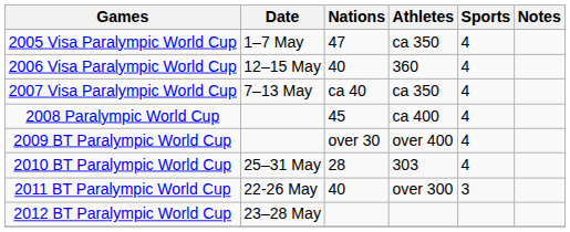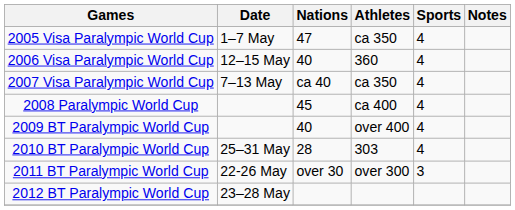 <table class="wikitable">
 <tr>
 <th>Games</th>
 <th>Date</th>
 <th>Nations</th>
 <th>Athletes</th>
 <th>Sports</th>
 <th>Notes</th>
 </tr>
 <tr>
 <td align="center"><a href='#'>2005 Visa Paralympic World Cup</a></td>
 <td>1–7 May</td>
 <td>47</td>
 <td>ca 350</td>
 <td>4</td>
 <td></td>
 </tr>
 <tr>
 <td align="center"><a href='#'>2006 Visa Paralympic World Cup</a></td>
 <td>12–15 May</td>
 <td>40</td>
 <td>360</td>
 <td>4</td>
 <td></td>
 </tr>
 <tr>
 <td align="center"><a href='#'>2007 Visa Paralympic World Cup</a></td>
 <td>7–13 May</td>
 <td>ca 40</td>
 <td>ca 350</td>
 <td>4</td>
 <td></td>
 </tr>
 <tr>
 <td align="center"><a href='#'>2008 Paralympic World Cup</a></td>
 <td></td>
 <td>45</td>
 <td>ca 400</td>
 <td>4</td>
 <td></td>
 </tr>
 <tr>
 <td align="center"><a href='#'>2009 BT Paralympic World Cup</a></td>
 <td></td>
-<td>over 30</td>
+<td>40</td>
 <td>over 400</td>
 <td>4</td>
 <td></td>
 </tr>
 <tr>
 <td align="center"><a href='#'>2010 BT Paralympic World Cup</a></td>
 <td>25–31 May</td>
 <td>28</td>
 <td>303</td>
 <td>4</td>
 <td></td>
 </tr>
 <tr>
 <td align="center"><a href='#'>2011 BT Paralympic World Cup</a></td>
 <td>22-26 May</td>
-<td>40</td>
+<td>over 30</td>
 <td>over 300</td>
 <td>3</td>
 <td></td>
 </tr>
 <tr>
 <td align="center"><a href='#'>2012 BT Paralympic World Cup</a></td>
 <td>23–28 May</td>
 <td></td>
 <td></td>
 <td></td>
 <td></td>
 </tr>
 <tr>
 </tr>
 </table>
